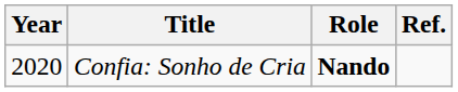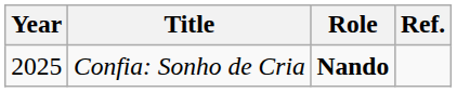 <table class="wikitable sortable">
 <tr>
 <th>Year</th>
 <th>Title</th>
 <th>Role</th>
 <th>Ref.</th>
 </tr>
 <tr>
-<td>2020</td>
+<td>2025</td>
 <td><em>Confia: Sonho de Cria</em></td>
 <td><strong>Nando</strong></td>
 <td></td>
 </tr>
 </table>
